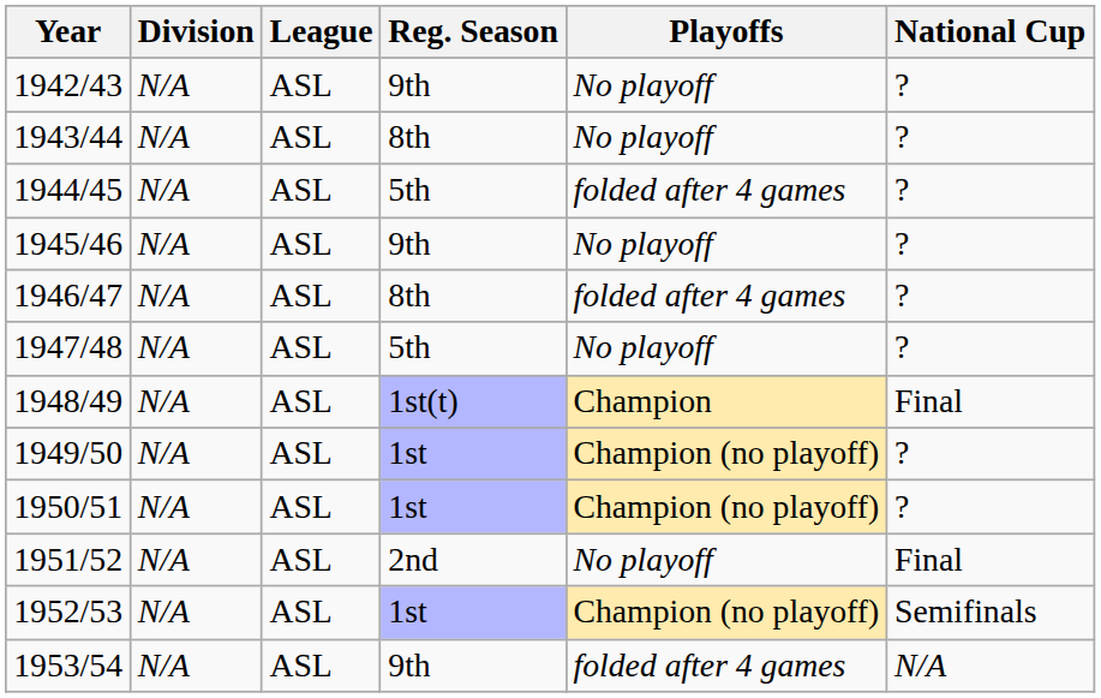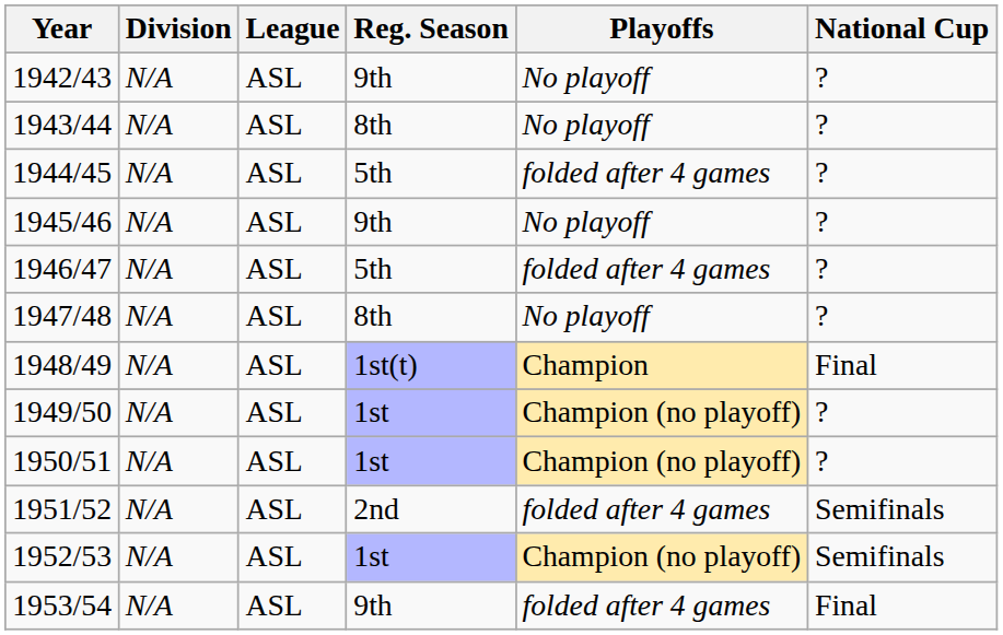 <table class="wikitable">
 <tr>
 <th>Year</th>
 <th>Division</th>
 <th>League</th>
 <th>Reg. Season</th>
 <th>Playoffs</th>
 <th>National Cup</th>
 </tr>
 <tr>
 <td>1942/43</td>
 <td><em>N/A</em></td>
 <td>ASL</td>
 <td>9th</td>
 <td><em>No playoff</em></td>
 <td>?</td>
 </tr>
 <tr>
 <td>1943/44</td>
 <td><em>N/A</em></td>
 <td>ASL</td>
 <td>8th</td>
 <td><em>No playoff</em></td>
 <td>?</td>
 </tr>
 <tr>
 <td>1944/45</td>
 <td><em>N/A</em></td>
 <td>ASL</td>
 <td>5th</td>
 <td><em>folded after 4 games</em></td>
 <td>?</td>
 </tr>
 <tr>
 <td>1945/46</td>
 <td><em>N/A</em></td>
 <td>ASL</td>
 <td>9th</td>
 <td><em>No playoff</em></td>
 <td>?</td>
 </tr>
 <tr>
 <td>1946/47</td>
 <td><em>N/A</em></td>
 <td>ASL</td>
-<td>8th</td>
+<td>5th</td>
 <td><em>folded after 4 games</em></td>
 <td>?</td>
 </tr>
 <tr>
 <td>1947/48</td>
 <td><em>N/A</em></td>
 <td>ASL</td>
-<td>5th</td>
+<td>8th</td>
 <td><em>No playoff</em></td>
 <td>?</td>
 </tr>
 <tr>
 <td>1948/49</td>
 <td><em>N/A</em></td>
 <td>ASL</td>
 <td bgcolor="B3B7FF">1st(t)</td>
 <td bgcolor="FFEBAD">Champion</td>
 <td>Final</td>
 </tr>
 <tr>
 <td>1949/50</td>
 <td><em>N/A</em></td>
 <td>ASL</td>
 <td bgcolor="B3B7FF">1st</td>
 <td bgcolor="FFEBAD">Champion (no playoff)</td>
 <td>?</td>
 </tr>
 <tr>
 <td>1950/51</td>
 <td><em>N/A</em></td>
 <td>ASL</td>
 <td bgcolor="B3B7FF">1st</td>
 <td bgcolor="FFEBAD">Champion (no playoff)</td>
 <td>?</td>
 </tr>
 <tr>
 <td>1951/52</td>
 <td><em>N/A</em></td>
 <td>ASL</td>
 <td>2nd</td>
-<td><em>No playoff</em></td>
-<td>Final</td>
+<td><em>folded after 4 games</em></td>
+<td>Semifinals</td>
 </tr>
 <tr>
 <td>1952/53</td>
 <td><em>N/A</em></td>
 <td>ASL</td>
 <td bgcolor="B3B7FF">1st</td>
 <td bgcolor="FFEBAD">Champion (no playoff)</td>
 <td>Semifinals</td>
 </tr>
 <tr>
 <td>1953/54</td>
 <td><em>N/A</em></td>
 <td>ASL</td>
 <td>9th</td>
 <td><em>folded after 4 games</em></td>
-<td><em>N/A</em></td>
+<td>Final</td>
 </tr>
 </table>
